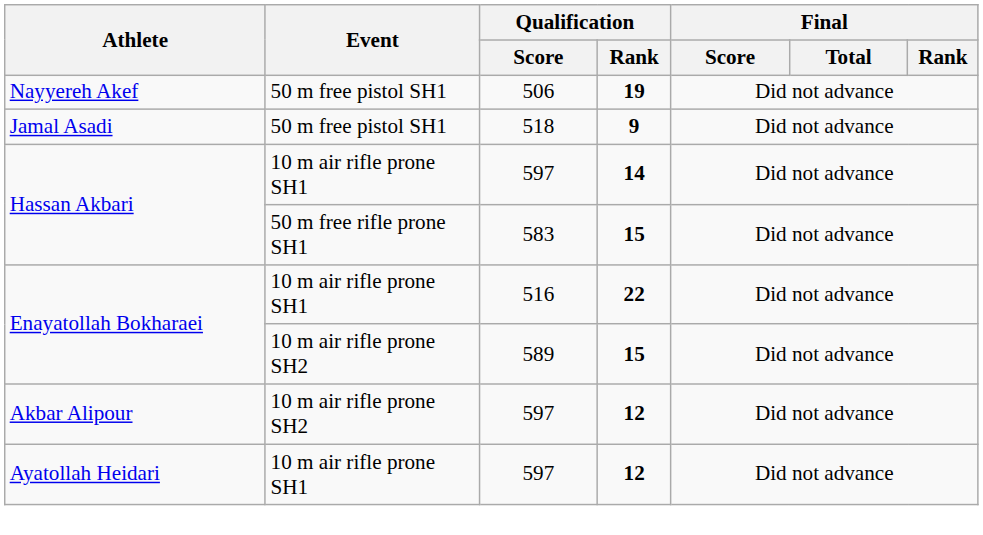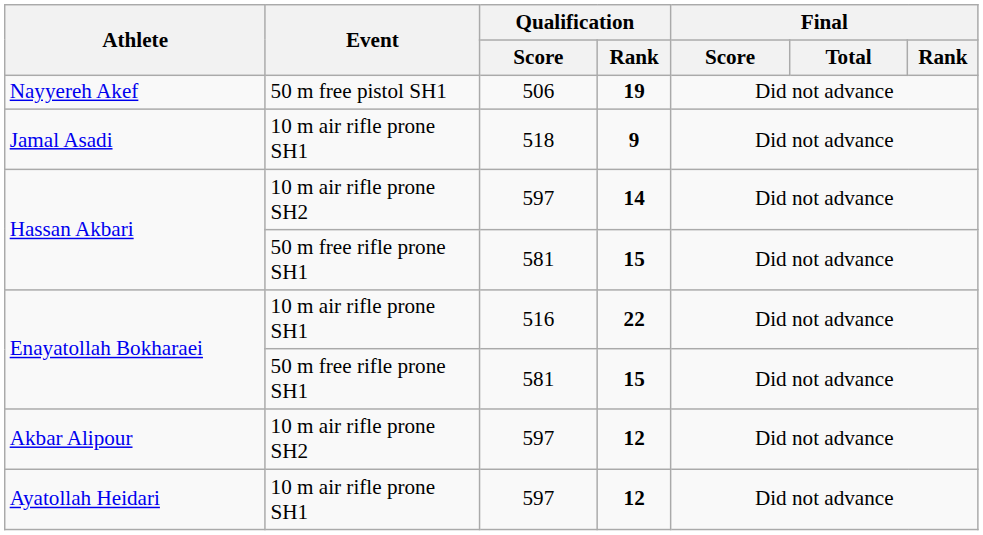 <table class="wikitable" width="75%" style="text-align:center; font-size:90%">
 <tr>
 <th rowspan="2" width="22%">Athlete</th>
 <th rowspan="2" width="18%">Event</th>
 <th colspan="2">Qualification</th>
 <th colspan="3">Final</th>
 </tr>
 <tr>
 <th width="10%">Score</th>
 <th width="5%">Rank</th>
 <th width="10%">Score</th>
 <th width="10%">Total</th>
 <th width="5%">Rank</th>
 </tr>
 <tr>
 <td align="left"><a href='#'>Nayyereh Akef</a></td>
 <td align="left">50 m free pistol SH1</td>
 <td>506</td>
 <td><strong>19</strong></td>
 <td colspan=3 align=center>Did not advance</td>
 </tr>
 <tr>
 <td align="left"><a href='#'>Jamal Asadi</a></td>
-<td align="left">50 m free pistol SH1</td>
+<td align="left">10 m air rifle prone SH1</td>
 <td>518</td>
 <td><strong>9</strong></td>
 <td colspan=3 align=center>Did not advance</td>
 </tr>
 <tr>
 <td rowspan="2" align="left"><a href='#'>Hassan Akbari</a></td>
-<td align="left">10 m air rifle prone SH1</td>
+<td align="left">10 m air rifle prone SH2</td>
 <td>597</td>
 <td><strong>14</strong></td>
 <td colspan=3 align=center>Did not advance</td>
 </tr>
 <tr>
 <td align="left">50 m free rifle prone SH1</td>
-<td>583</td>
+<td>581</td>
 <td><strong>15</strong></td>
 <td colspan=3 align=center>Did not advance</td>
 </tr>
 <tr>
 <td rowspan="2" align="left"><a href='#'>Enayatollah Bokharaei</a></td>
 <td align="left">10 m air rifle prone SH1</td>
 <td>516</td>
 <td><strong>22</strong></td>
 <td colspan=3 align=center>Did not advance</td>
 </tr>
 <tr>
-<td align="left">10 m air rifle prone SH2</td>
-<td>589</td>
+<td align="left">50 m free rifle prone SH1</td>
+<td>581</td>
 <td><strong>15</strong></td>
 <td colspan=3 align=center>Did not advance</td>
 </tr>
 <tr>
 <td align="left"><a href='#'>Akbar Alipour</a></td>
 <td align="left">10 m air rifle prone SH2</td>
 <td>597</td>
 <td><strong>12</strong></td>
 <td colspan=3 align=center>Did not advance</td>
 </tr>
 <tr>
 <td align="left"><a href='#'>Ayatollah Heidari</a></td>
 <td align="left">10 m air rifle prone SH1</td>
 <td>597</td>
 <td><strong>12</strong></td>
 <td colspan=3 align=center>Did not advance</td>
 </tr>
 </table>
